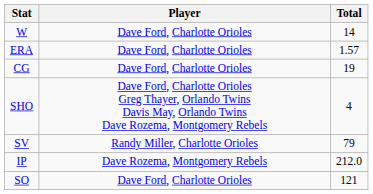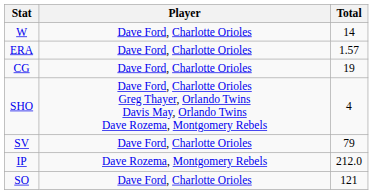 <table class="wikitable" width="40%" style="text-align:center;">
 <tr>
 <th width="5%">Stat</th>
 <th width="60%">Player</th>
 <th width="5%">Total</th>
 </tr>
 <tr>
 <td><a href='#'>W</a></td>
 <td><a href='#'>Dave Ford</a>, <a href='#'>Charlotte Orioles</a></td>
 <td>14</td>
 </tr>
 <tr>
 <td><a href='#'>ERA</a></td>
 <td><a href='#'>Dave Ford</a>, <a href='#'>Charlotte Orioles</a></td>
 <td>1.57</td>
 </tr>
 <tr>
 <td><a href='#'>CG</a></td>
 <td><a href='#'>Dave Ford</a>, <a href='#'>Charlotte Orioles</a></td>
 <td>19</td>
 </tr>
 <tr>
 <td><a href='#'>SHO</a></td>
 <td><a href='#'>Dave Ford</a>, <a href='#'>Charlotte Orioles</a> <br> <a href='#'>Greg Thayer</a>, <a href='#'>Orlando Twins</a> <br> <a href='#'>Davis May</a>, <a href='#'>Orlando Twins</a> <br> <a href='#'>Dave Rozema</a>, <a href='#'>Montgomery Rebels</a></td>
 <td>4</td>
 </tr>
 <tr>
 <td><a href='#'>SV</a></td>
-<td><a href='#'>Randy Miller</a>, <a href='#'>Charlotte Orioles</a></td>
+<td><a href='#'>Dave Ford</a>, <a href='#'>Charlotte Orioles</a></td>
 <td>79</td>
 </tr>
 <tr>
 <td><a href='#'>IP</a></td>
 <td><a href='#'>Dave Rozema</a>, <a href='#'>Montgomery Rebels</a></td>
 <td>212.0</td>
 </tr>
 <tr>
 <td><a href='#'>SO</a></td>
 <td><a href='#'>Dave Ford</a>, <a href='#'>Charlotte Orioles</a></td>
 <td>121</td>
 </tr>
 </table>
